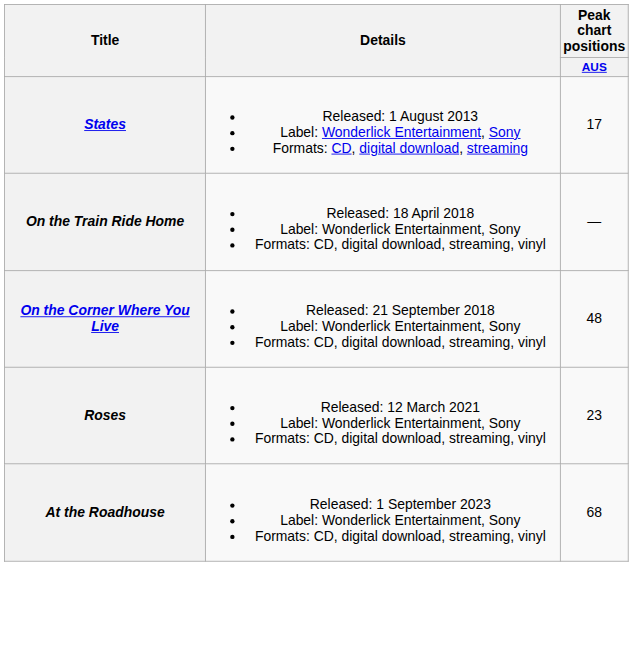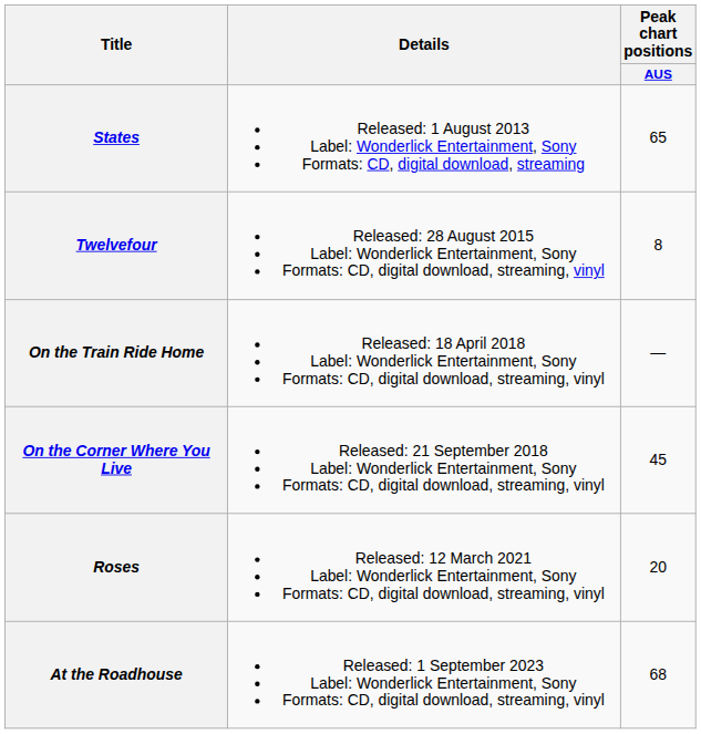 <table class="wikitable plainrowheaders" style="text-align:center;">
 <tr>
 <th scope="col" rowspan="2" style="width:14em;">Title</th>
 <th scope="col" rowspan="2" style="width:25em;">Details</th>
 <th>Peak chart positions</th>
 </tr>
 <tr>
 <th scope="col" style="width:3em;font-size:85%;"><a href='#'>AUS</a><br></th>
 </tr>
 <tr>
 <th scope="row"><em><a href='#'>States</a></em></th>
 <td><br><ul><li>Released: 1 August 2013</li><li>Label: <a href='#'>Wonderlick Entertainment</a>, <a href='#'>Sony</a></li><li>Formats: <a href='#'>CD</a>, <a href='#'>digital download</a>, <a href='#'>streaming</a></li></ul></td>
-<td>17</td>
+<td>65</td>
+</tr>
+<tr>
+<th scope="row"><em><a href='#'>Twelvefour</a></em></th>
+<td><br><ul><li>Released: 28 August 2015</li><li>Label: Wonderlick Entertainment, Sony</li><li>Formats: CD, digital download, streaming, <a href='#'>vinyl</a></li></ul></td>
+<td>8</td>
 </tr>
 <tr>
 <th scope="row"><em>On the Train Ride Home</em></th>
 <td><br><ul><li>Released: 18 April 2018</li><li>Label: Wonderlick Entertainment, Sony</li><li>Formats: CD, digital download, streaming, vinyl</li></ul></td>
 <td>—</td>
 </tr>
 <tr>
 <th scope="row"><em><a href='#'>On the Corner Where You Live</a></em></th>
 <td><br><ul><li>Released: 21 September 2018</li><li>Label: Wonderlick Entertainment, Sony</li><li>Formats: CD, digital download, streaming, vinyl</li></ul></td>
-<td>48</td>
+<td>45</td>
 </tr>
 <tr>
 <th scope="row"><em>Roses</em></th>
 <td><br><ul><li>Released: 12 March 2021</li><li>Label: Wonderlick Entertainment, Sony</li><li>Formats: CD, digital download, streaming, vinyl</li></ul></td>
-<td>23</td>
+<td>20</td>
 </tr>
 <tr>
 <th scope="row"><em>At the Roadhouse</em></th>
 <td><br><ul><li>Released: 1 September 2023</li><li>Label: Wonderlick Entertainment, Sony</li><li>Formats: CD, digital download, streaming, vinyl</li></ul></td>
 <td>68</td>
 </tr>
 </table>
